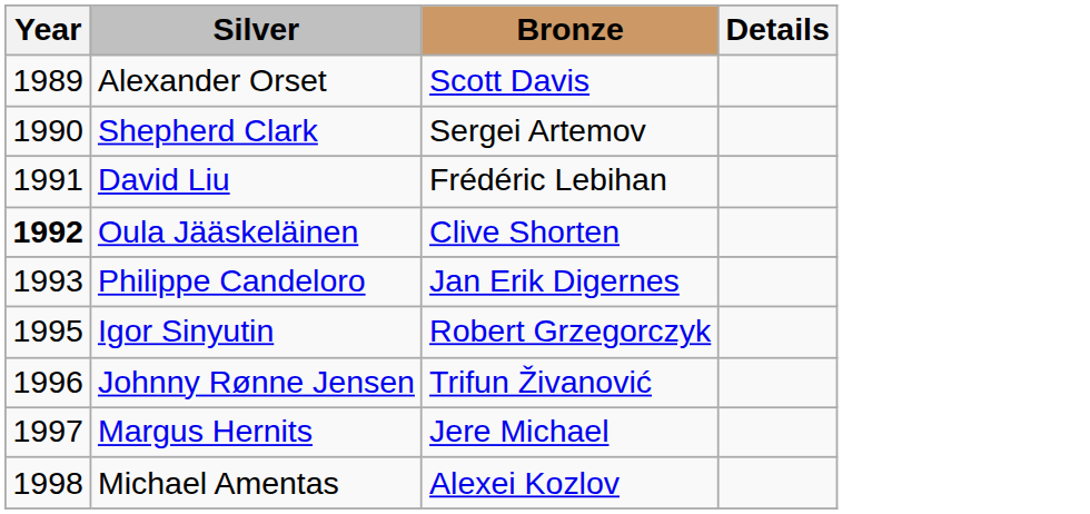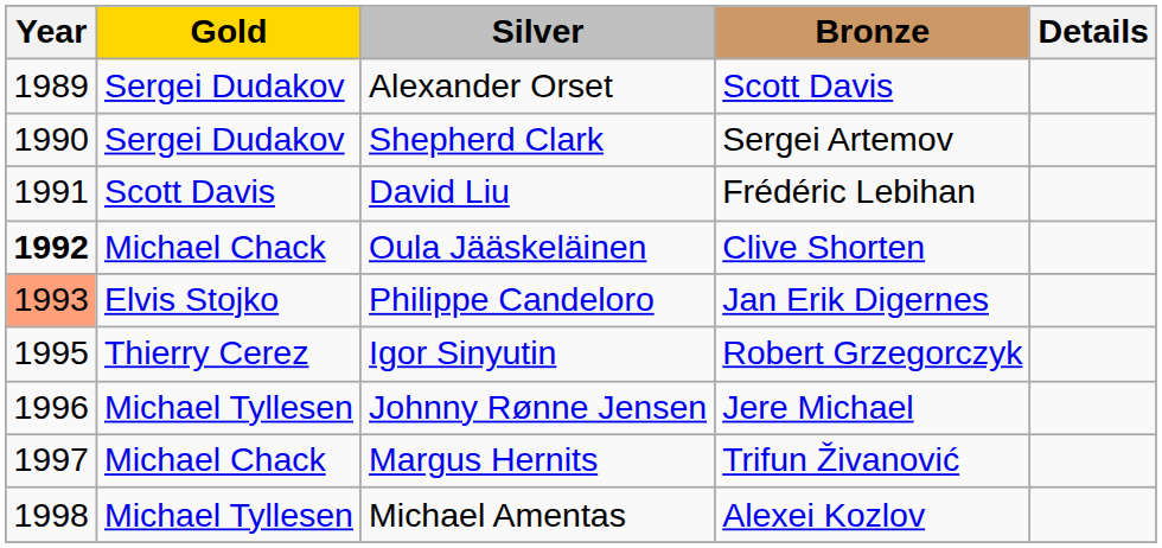 <table class="wikitable">
 <tr>
 <th>Year</th>
+<td align=center bgcolor=gold><strong>Gold</strong></td>
 <td align=center bgcolor=silver><strong>Silver</strong></td>
 <td align=center bgcolor=cc9966><strong>Bronze</strong></td>
 <th>Details</th>
 </tr>
 <tr>
 <td>1989</td>
+<td> <a href='#'>Sergei Dudakov</a></td>
 <td> Alexander Orset</td>
 <td> <a href='#'>Scott Davis</a></td>
 <td></td>
 </tr>
 <tr>
 <td>1990</td>
+<td> <a href='#'>Sergei Dudakov</a></td>
 <td> <a href='#'>Shepherd Clark</a></td>
 <td> Sergei Artemov</td>
 <td></td>
 </tr>
 <tr>
 <td>1991</td>
+<td> <a href='#'>Scott Davis</a></td>
 <td> <a href='#'>David Liu</a></td>
 <td> Frédéric Lebihan</td>
 <td></td>
 </tr>
 <tr>
 <td><strong>1992</strong></td>
+<td> <a href='#'>Michael Chack</a></td>
 <td> <a href='#'>Oula Jääskeläinen</a></td>
 <td> <a href='#'>Clive Shorten</a></td>
 <td></td>
 </tr>
 <tr>
-<td>1993</td>
+<td style="background: lightsalmon;">1993</td>
+<td> <a href='#'>Elvis Stojko</a></td>
 <td> <a href='#'>Philippe Candeloro</a></td>
 <td> <a href='#'>Jan Erik Digernes</a></td>
 <td></td>
 </tr>
 <tr>
 <td>1995</td>
+<td> <a href='#'>Thierry Cerez</a></td>
 <td> <a href='#'>Igor Sinyutin</a></td>
 <td> <a href='#'>Robert Grzegorczyk</a></td>
 <td></td>
 </tr>
 <tr>
 <td>1996</td>
+<td> <a href='#'>Michael Tyllesen</a></td>
 <td> <a href='#'>Johnny Rønne Jensen</a></td>
+<td> <a href='#'>Jere Michael</a></td>
+<td></td>
+</tr>
+<tr>
+<td>1997</td>
+<td> <a href='#'>Michael Chack</a></td>
+<td> <a href='#'>Margus Hernits</a></td>
 <td> <a href='#'>Trifun Živanović</a></td>
 <td></td>
 </tr>
 <tr>
-<td>1997</td>
-<td> <a href='#'>Margus Hernits</a></td>
-<td> <a href='#'>Jere Michael</a></td>
-<td></td>
-</tr>
-<tr>
 <td>1998</td>
+<td> <a href='#'>Michael Tyllesen</a></td>
 <td> Michael Amentas</td>
 <td> <a href='#'>Alexei Kozlov</a></td>
 <td></td>
 </tr>
 </table>
